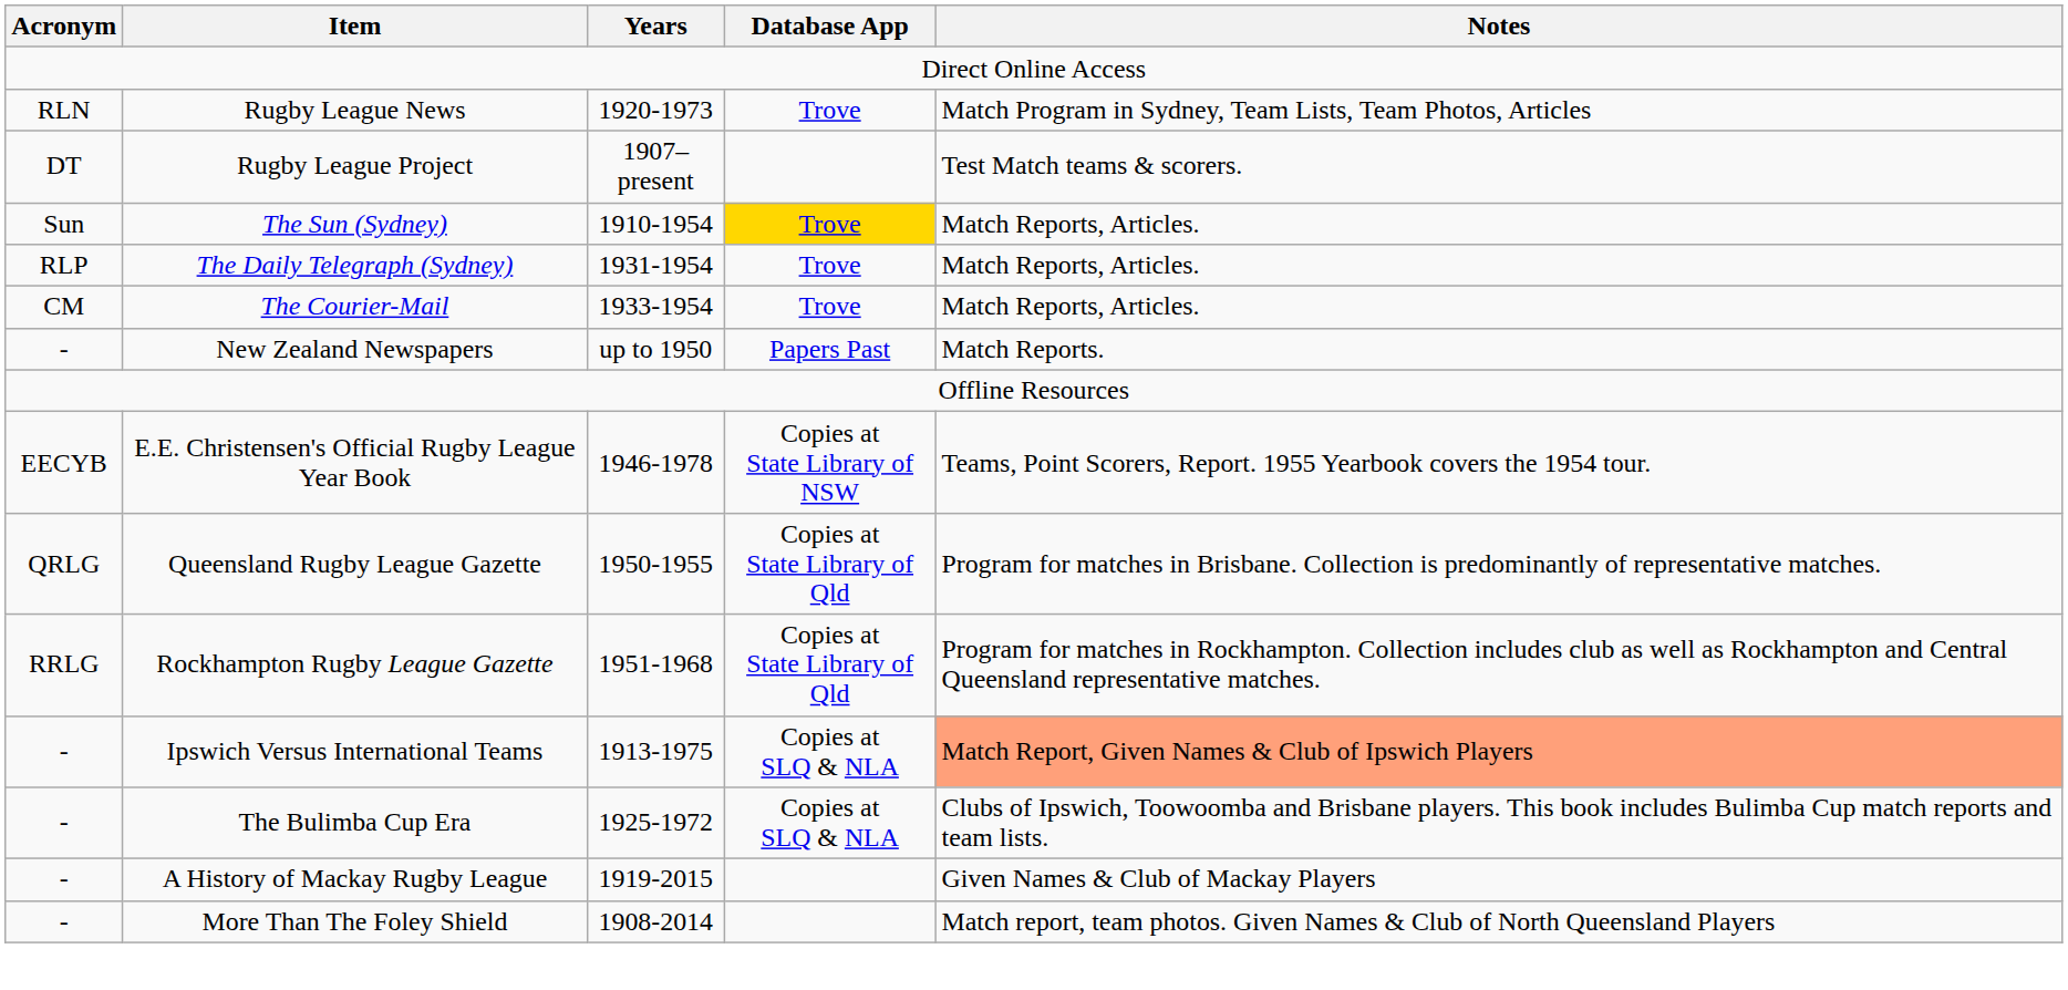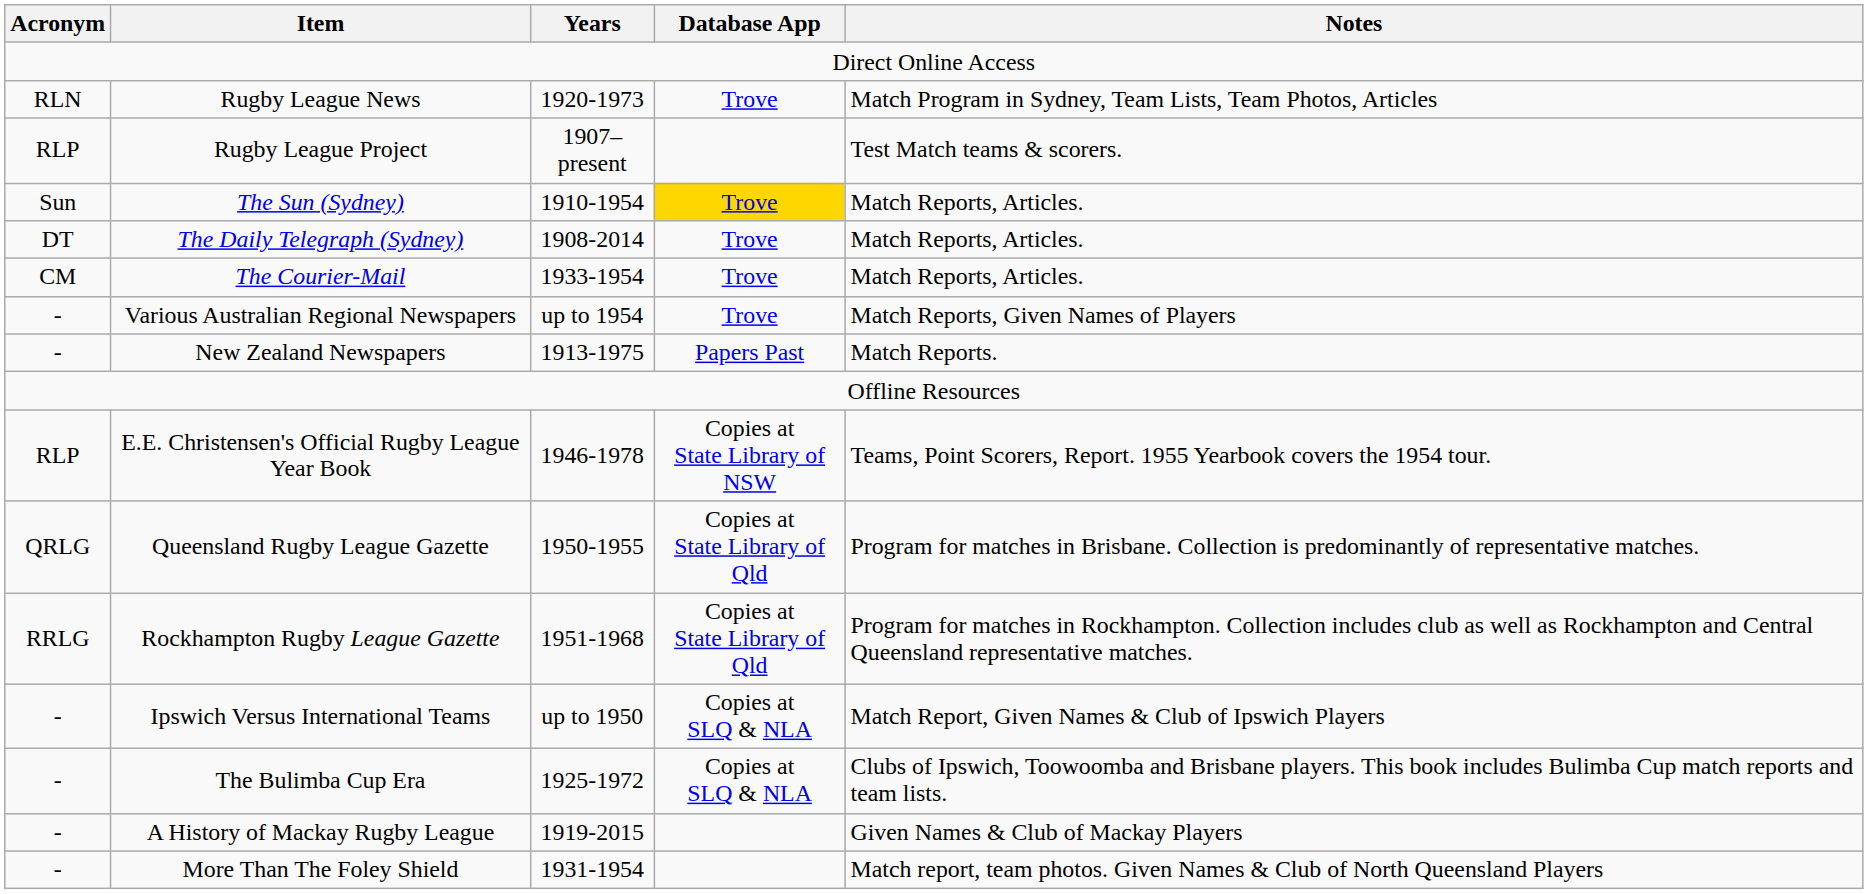 <table class=wikitable style="text-align:center;">
 <tr>
 <th>Acronym</th>
 <th>Item</th>
 <th>Years</th>
 <th>Database App</th>
 <th>Notes</th>
 </tr>
 <tr>
 <td colspan=5 align=center>Direct Online Access</td>
 </tr>
 <tr>
 <td>RLN</td>
 <td>Rugby League News</td>
 <td>1920-1973</td>
 <td><a href='#'>Trove</a></td>
 <td align=left>Match Program in Sydney, Team Lists, Team Photos, Articles</td>
 </tr>
 <tr>
-<td>DT</td>
+<td>RLP</td>
 <td>Rugby League Project</td>
 <td>1907–present</td>
 <td></td>
 <td align=left>Test Match teams & scorers.</td>
 </tr>
 <tr>
 <td>Sun</td>
 <td><em><a href='#'>The Sun (Sydney)</a></em></td>
 <td>1910-1954</td>
 <td style="background: gold;"><a href='#'>Trove</a></td>
 <td align=left>Match Reports, Articles.</td>
 </tr>
 <tr>
-<td>RLP</td>
+<td>DT</td>
 <td><em><a href='#'>The Daily Telegraph (Sydney)</a></em></td>
-<td>1931-1954</td>
+<td>1908-2014</td>
 <td><a href='#'>Trove</a></td>
 <td align=left>Match Reports, Articles.</td>
 </tr>
 <tr>
 <td>CM</td>
 <td><em><a href='#'>The Courier-Mail</a></em></td>
 <td>1933-1954</td>
 <td><a href='#'>Trove</a></td>
 <td align=left>Match Reports, Articles.</td>
 </tr>
 <tr>
 <td>-</td>
+<td>Various Australian Regional Newspapers</td>
+<td>up to 1954</td>
+<td><a href='#'>Trove</a></td>
+<td align=left>Match Reports, Given Names of Players</td>
+</tr>
+<tr>
+<td>-</td>
 <td>New Zealand Newspapers</td>
-<td>up to 1950</td>
+<td>1913-1975</td>
 <td><a href='#'>Papers Past</a></td>
 <td align=left>Match Reports.</td>
 </tr>
 <tr>
 <td colspan=5>Offline Resources</td>
 </tr>
 <tr>
-<td>EECYB</td>
+<td>RLP</td>
 <td>E.E. Christensen's Official Rugby League Year Book</td>
 <td>1946-1978</td>
 <td>Copies at <br> <a href='#'>State Library of NSW</a></td>
 <td align=left>Teams, Point Scorers, Report. 1955 Yearbook covers the 1954 tour.</td>
 </tr>
 <tr>
 <td>QRLG</td>
 <td>Queensland Rugby League Gazette</td>
 <td>1950-1955</td>
 <td>Copies at <br> <a href='#'>State Library of Qld</a></td>
 <td align=left>Program for matches in Brisbane. Collection is predominantly of representative matches.</td>
 </tr>
 <tr>
 <td>RRLG</td>
 <td>Rockhampton Rugby <em>League Gazette</em></td>
 <td>1951-1968</td>
 <td>Copies at <br> <a href='#'>State Library of Qld</a></td>
 <td align=left>Program for matches in Rockhampton. Collection includes club as well as Rockhampton and Central Queensland representative matches.</td>
 </tr>
 <tr>
 <td>-</td>
 <td>Ipswich Versus International Teams</td>
-<td>1913-1975</td>
+<td>up to 1950</td>
 <td>Copies at <br><a href='#'>SLQ</a> & <a href='#'>NLA</a></td>
-<td align=left style="background: lightsalmon;">Match Report, Given Names & Club of Ipswich Players</td>
+<td align=left>Match Report, Given Names & Club of Ipswich Players</td>
 </tr>
 <tr>
 <td>-</td>
 <td>The Bulimba Cup Era</td>
 <td>1925-1972</td>
 <td>Copies at <br><a href='#'>SLQ</a> & <a href='#'>NLA</a></td>
 <td align=left>Clubs of Ipswich, Toowoomba and Brisbane players. This book includes Bulimba Cup match reports and team lists.</td>
 </tr>
 <tr>
 <td>-</td>
 <td>A History of Mackay Rugby League</td>
 <td>1919-2015</td>
 <td></td>
 <td align=left>Given Names & Club of Mackay Players</td>
 </tr>
 <tr>
 <td>-</td>
 <td>More Than The Foley Shield</td>
-<td>1908-2014</td>
+<td>1931-1954</td>
 <td></td>
 <td align=left>Match report, team photos. Given Names & Club of North Queensland Players</td>
 </tr>
 </table>
